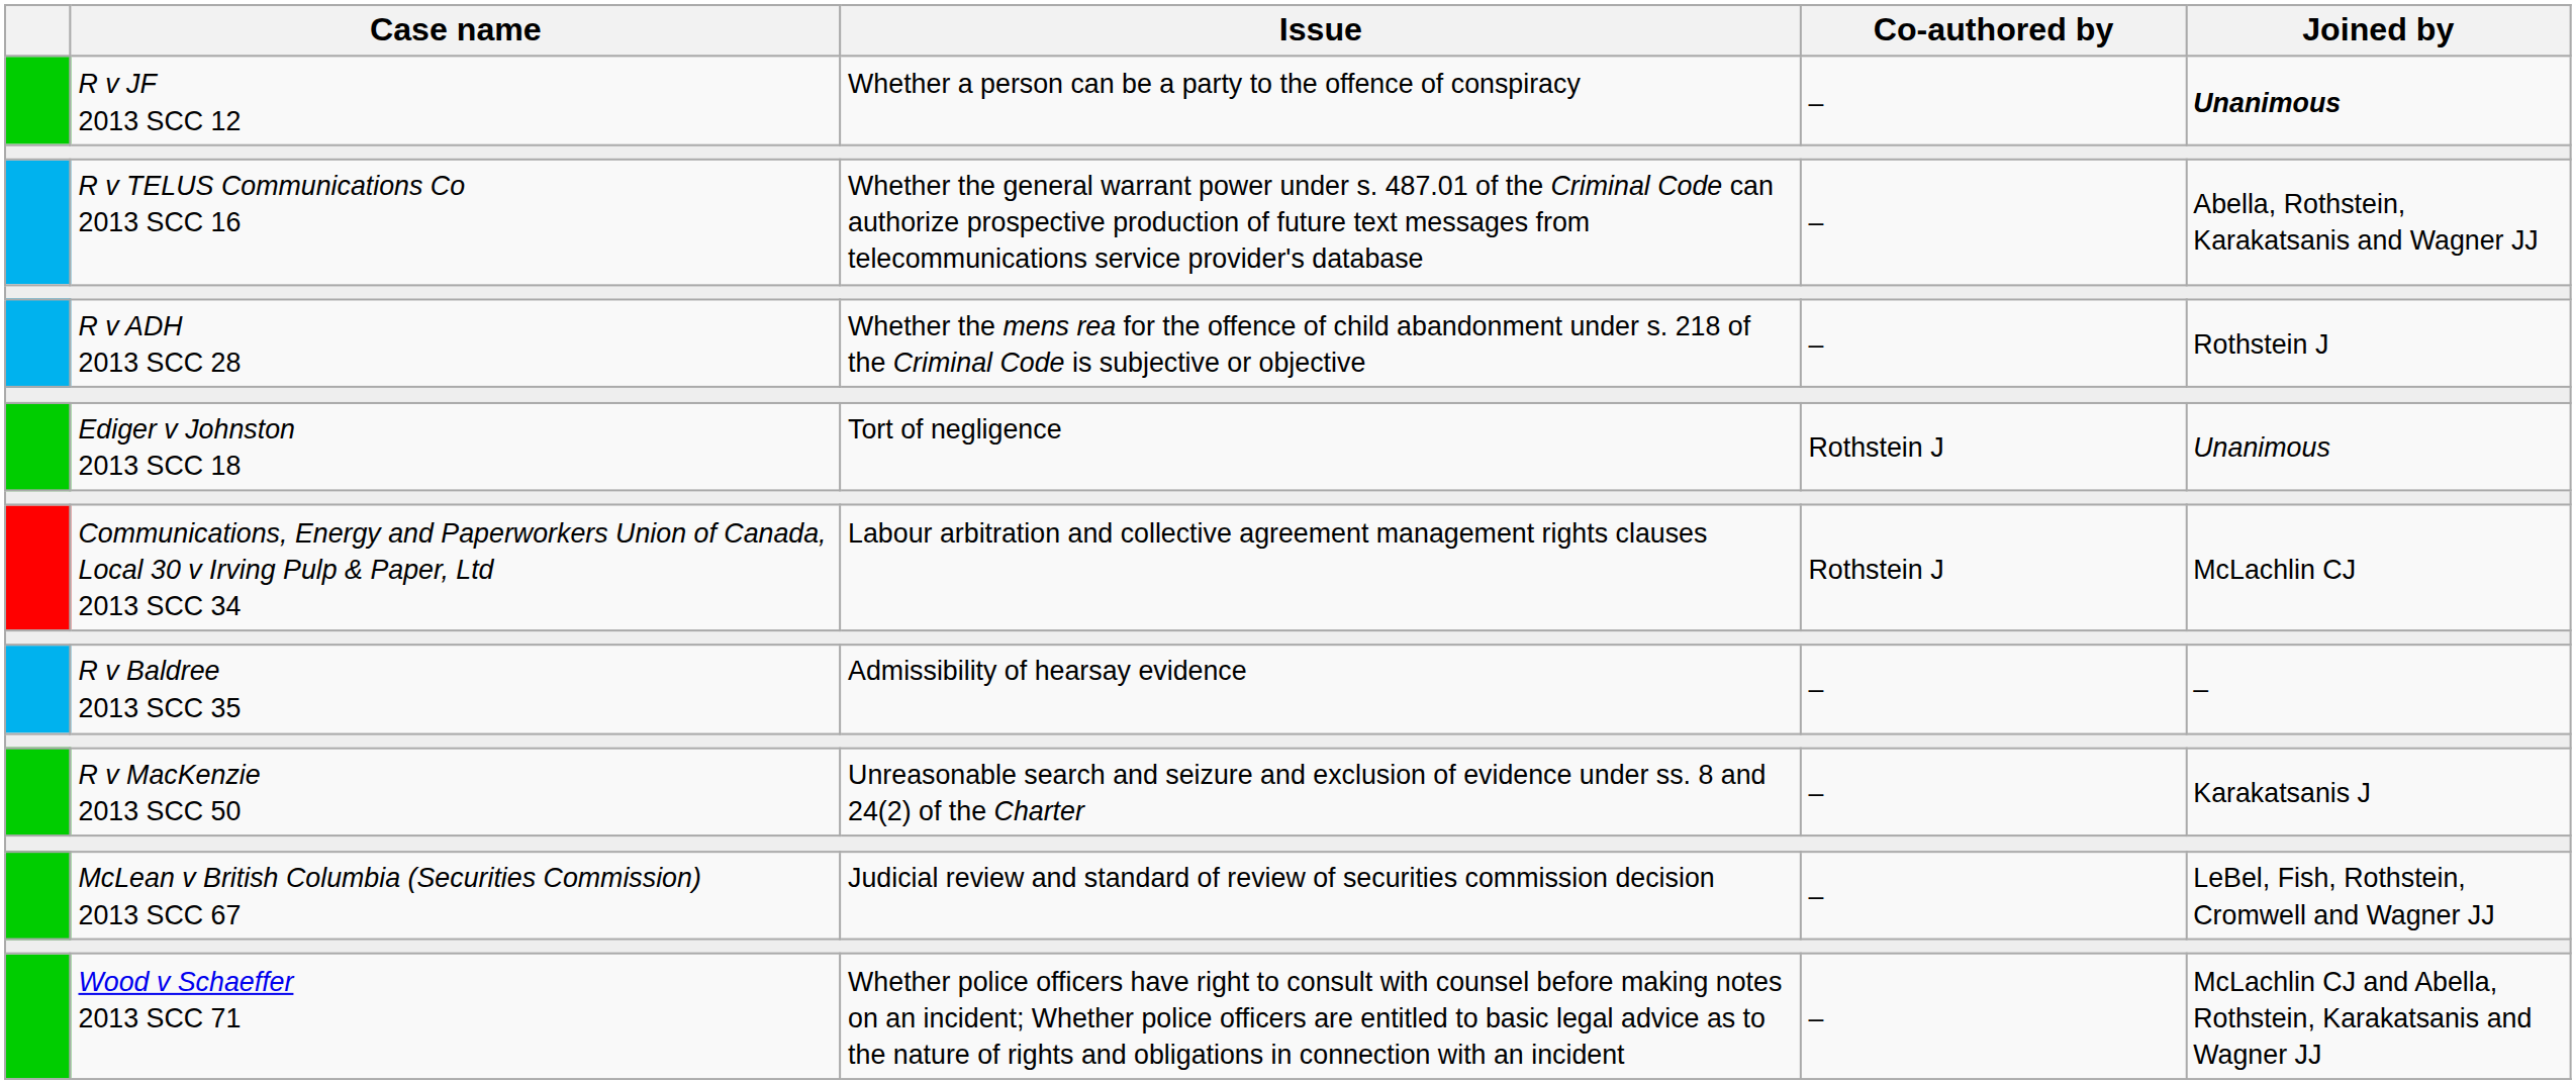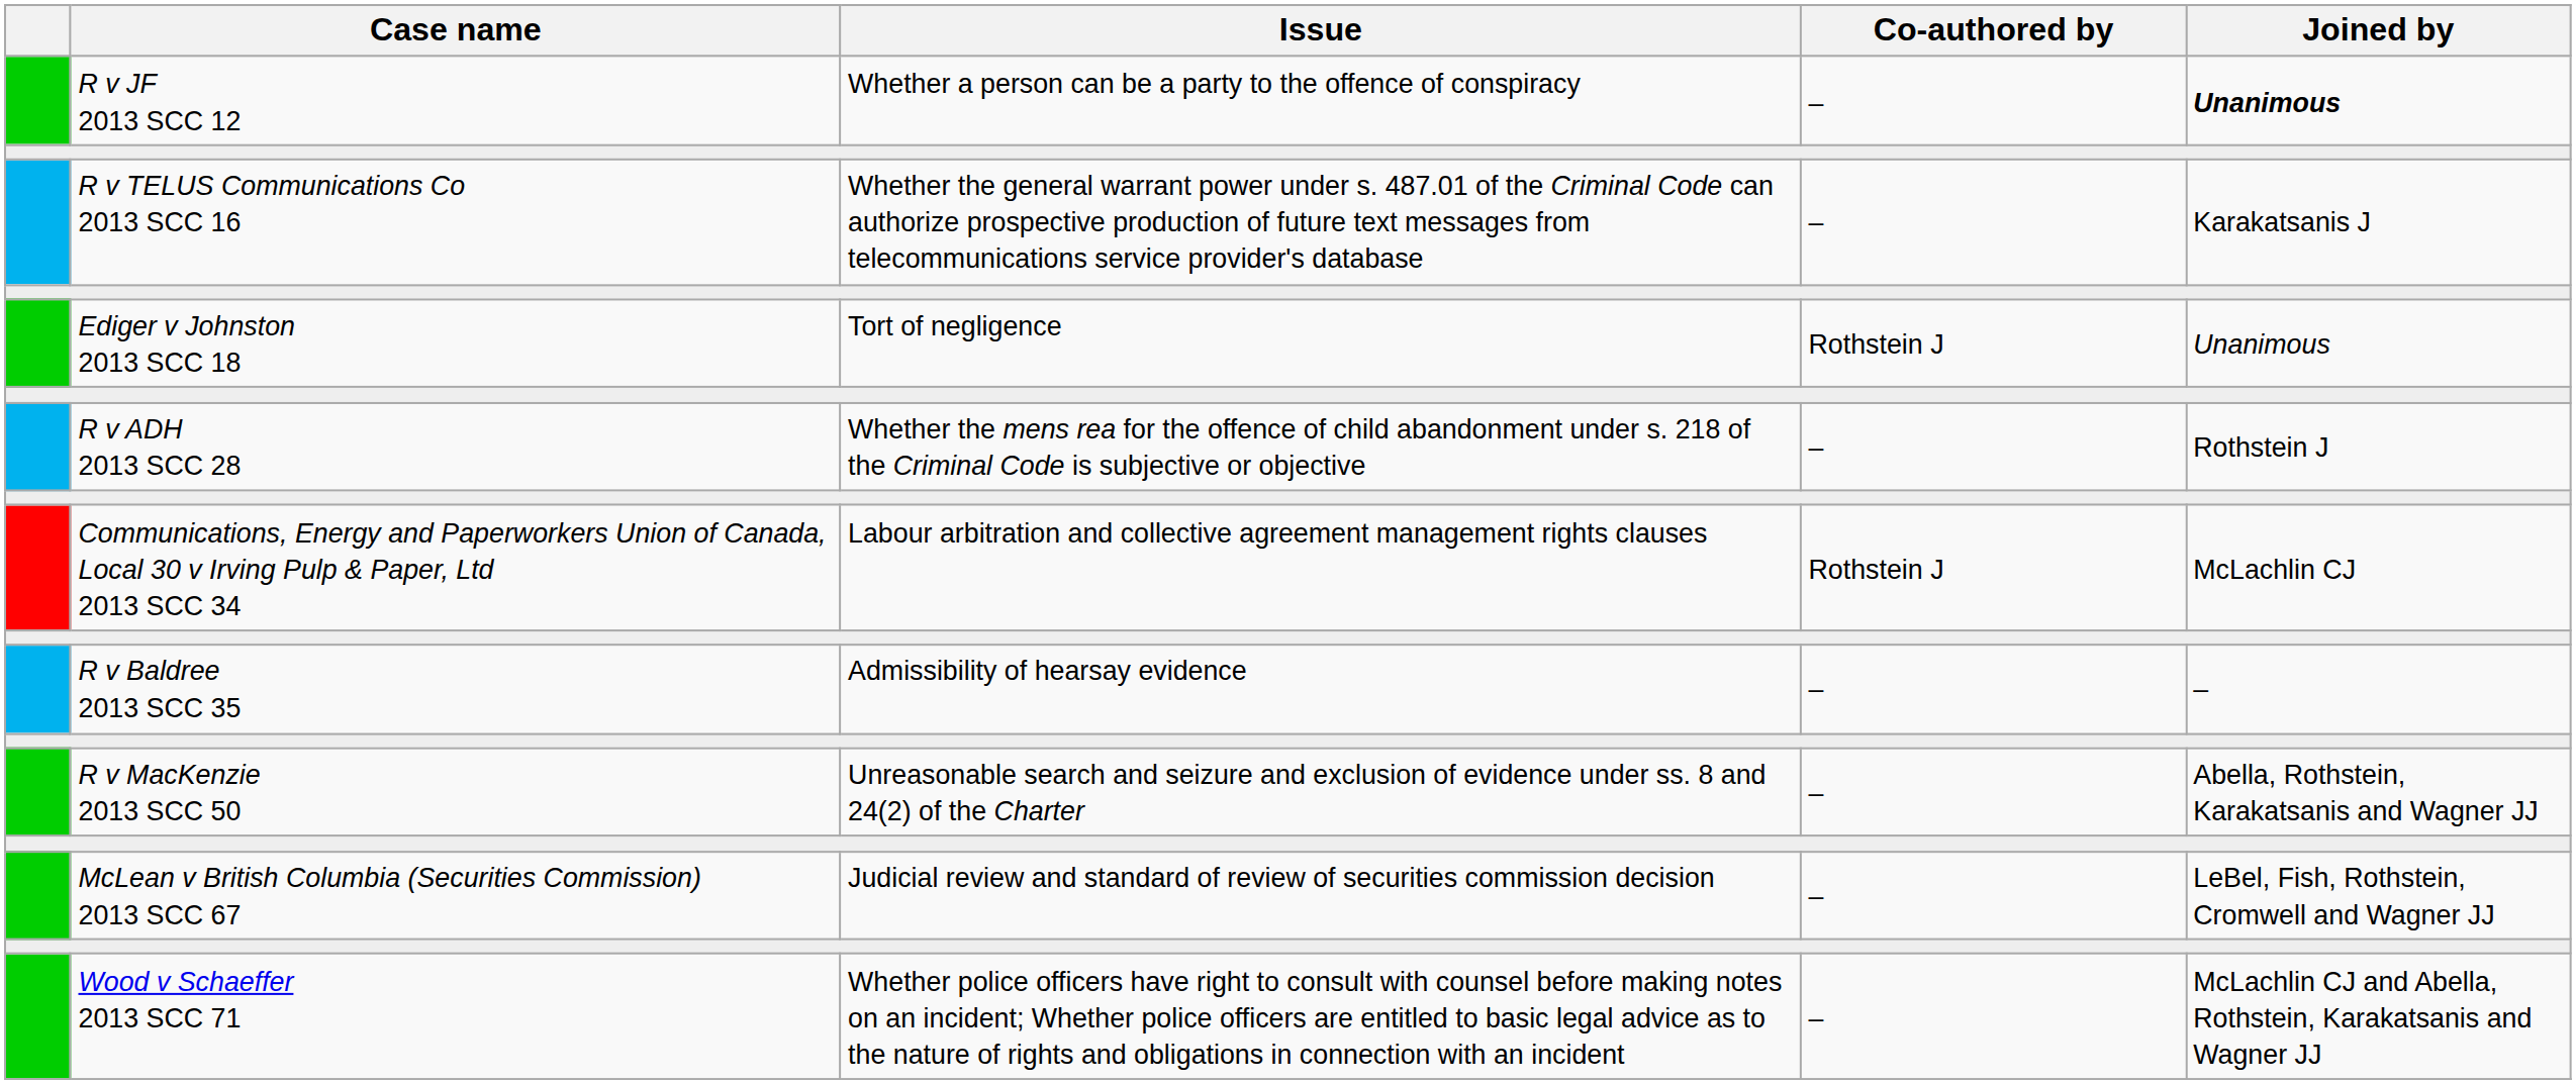 <table class="wikitable" width=100%>
 <tr bgcolor="#CCCCCC">
 <th width=25px></th>
 <th width=30%>Case name</th>
 <th>Issue</th>
 <th width=15%>Co-authored by</th>
 <th width=15%>Joined by</th>
 </tr>
 <tr>
 <td bgcolor="00cd00"></td>
 <td align=left valign=top><small><em>R v JF</em><br> 2013 SCC 12 </small></td>
 <td valign=top><small> Whether a person can be a party to the offence of conspiracy</small></td>
 <td><small> –</small></td>
 <td><strong><small> <em>Unanimous</em></small></strong></td>
 </tr>
 <tr>
 <td bgcolor=#EEEEEE colspan=5 valign=top><small></small></td>
 </tr>
 <tr>
 <td bgcolor="00B2EE"></td>
 <td align=left valign=top><small><em>R v TELUS Communications Co</em><br> 2013 SCC 16 </small></td>
 <td valign=top><small>Whether the general warrant power under s. 487.01 of the <em>Criminal Code</em> can authorize prospective production of future text messages from telecommunications service provider's database</small></td>
 <td><small> –</small></td>
-<td><small> Abella, Rothstein, Karakatsanis and Wagner JJ</small></td>
+<td><small> Karakatsanis J</small></td>
+</tr>
+<tr>
+<td bgcolor=#EEEEEE colspan=5 valign=top><small></small></td>
+</tr>
+<tr>
+<td bgcolor="00cd00"></td>
+<td align=left valign=top><small><em>Ediger v Johnston</em><br> 2013 SCC 18 </small></td>
+<td valign=top><small>Tort of negligence</small></td>
+<td><small> Rothstein J</small></td>
+<td><small> <em>Unanimous</em></small></td>
 </tr>
 <tr>
 <td bgcolor=#EEEEEE colspan=5 valign=top><small></small></td>
 </tr>
 <tr>
 <td bgcolor="00B2EE"></td>
 <td align=left valign=top><small><em>R v ADH</em><br> 2013 SCC 28 </small></td>
 <td valign=top><small>Whether the <em>mens rea</em> for the offence of child abandonment under s. 218 of the <em>Criminal Code</em> is subjective or objective</small></td>
 <td><small> –</small></td>
 <td><small> Rothstein J</small></td>
-</tr>
-<tr>
-<td bgcolor=#EEEEEE colspan=5 valign=top><small></small></td>
-</tr>
-<tr>
-<td bgcolor="00cd00"></td>
-<td align=left valign=top><small><em>Ediger v Johnston</em><br> 2013 SCC 18 </small></td>
-<td valign=top><small>Tort of negligence</small></td>
-<td><small> Rothstein J</small></td>
-<td><small> <em>Unanimous</em></small></td>
 </tr>
 <tr>
 <td bgcolor=#EEEEEE colspan=5 valign=top><small></small></td>
 </tr>
 <tr>
 <td bgcolor="red"></td>
 <td align=left valign=top><small><em>Communications, Energy and Paperworkers Union of Canada, Local 30 v Irving Pulp & Paper, Ltd</em><br> 2013 SCC 34 </small></td>
 <td valign=top><small>Labour arbitration and collective agreement management rights clauses</small></td>
 <td><small> Rothstein J</small></td>
 <td><small> McLachlin CJ</small></td>
 </tr>
 <tr>
 <td bgcolor=#EEEEEE colspan=5 valign=top><small></small></td>
 </tr>
 <tr>
 <td bgcolor="00B2EE"></td>
 <td align=left valign=top><small><em>R v Baldree</em><br> 2013 SCC 35 </small></td>
 <td valign=top><small>Admissibility of hearsay evidence</small></td>
 <td><small> –</small></td>
 <td><small> –</small></td>
 </tr>
 <tr>
 <td bgcolor=#EEEEEE colspan=5 valign=top><small></small></td>
 </tr>
 <tr>
 <td bgcolor="00cd00"></td>
 <td align=left valign=top><small><em>R v MacKenzie</em><br> 2013 SCC 50 </small></td>
 <td valign=top><small>Unreasonable search and seizure and exclusion of evidence under ss. 8 and 24(2) of the <em>Charter</em></small></td>
 <td><small> –</small></td>
-<td><small> Karakatsanis J</small></td>
+<td><small> Abella, Rothstein, Karakatsanis and Wagner JJ</small></td>
 </tr>
 <tr>
 <td bgcolor=#EEEEEE colspan=5 valign=top><small></small></td>
 </tr>
 <tr>
 <td bgcolor="00cd00"></td>
 <td align=left valign=top><small><em>McLean v British Columbia (Securities Commission)</em><br> 2013 SCC 67 </small></td>
 <td valign=top><small>Judicial review and standard of review of securities commission decision</small></td>
 <td><small> –</small></td>
 <td><small> LeBel, Fish, Rothstein, Cromwell and Wagner JJ</small></td>
 </tr>
 <tr>
 <td bgcolor=#EEEEEE colspan=5 valign=top><small></small></td>
 </tr>
 <tr>
 <td bgcolor="00cd00"></td>
 <td align=left valign=top><small><em><a href='#'>Wood v Schaeffer</a></em><br> 2013 SCC 71 </small></td>
 <td valign=top><small>Whether police officers have right to consult with counsel before making notes on an incident; Whether police officers are entitled to basic legal advice as to the nature of rights and obligations in connection with an incident</small></td>
 <td><small> –</small></td>
 <td><small> McLachlin CJ and Abella, Rothstein, Karakatsanis and Wagner JJ</small></td>
 </tr>
 <tr>
 </tr>
 </table>
